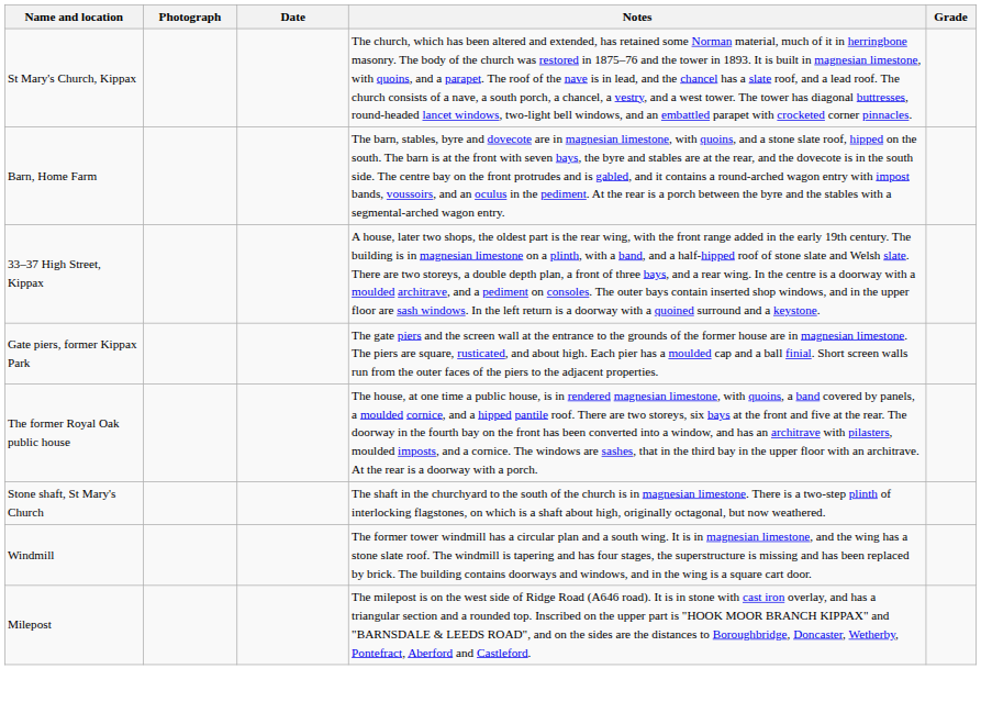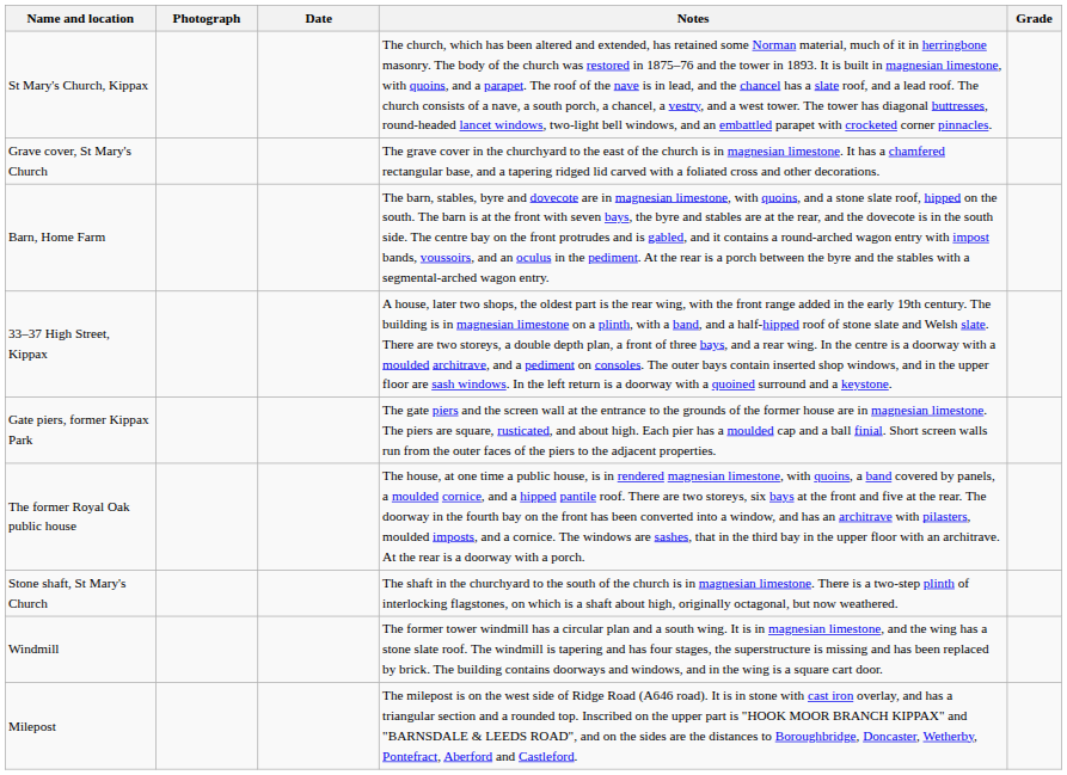 <table class="wikitable sortable plainrowheaders" style="width:100%; border:0; text-align:left; line-height:150%;">
 <tr>
 <th scope="col"  style="width:150px">Name and location</th>
 <th scope="col"  style="width:100px" class="unsortable">Photograph</th>
 <th scope="col"  style="width:120px">Date</th>
 <th scope="col"  style="width:650px" class="unsortable">Notes</th>
 <th scope="col"  style="width:50px">Grade</th>
 </tr>
 <tr>
 <td>St Mary's Church, Kippax<br><small></small></td>
 <td></td>
 <td align="center"></td>
 <td>The church, which has been altered and extended, has retained some <a href='#'>Norman</a> material, much of it in <a href='#'>herringbone</a> masonry.  The body of the church was <a href='#'>restored</a> in 1875–76 and the tower in 1893.  It is built in <a href='#'>magnesian limestone</a>, with <a href='#'>quoins</a>, and a <a href='#'>parapet</a>.  The roof of the <a href='#'>nave</a> is in lead, and the <a href='#'>chancel</a> has a <a href='#'>slate</a> roof, and a lead roof.  The church consists of a nave, a south porch, a chancel, a <a href='#'>vestry</a>, and a west tower.  The tower has diagonal <a href='#'>buttresses</a>, round-headed <a href='#'>lancet windows</a>, two-light bell windows, and an <a href='#'>embattled</a> parapet with <a href='#'>crocketed</a> corner <a href='#'>pinnacles</a>.</td>
+<td align="center" ></td>
+</tr>
+<tr>
+<td>Grave cover, St Mary's Church<br><small></small></td>
+<td></td>
+<td align="center"></td>
+<td>The grave cover in the churchyard to the east of the church is in <a href='#'>magnesian limestone</a>.  It has a <a href='#'>chamfered</a> rectangular base, and a tapering ridged lid carved with a foliated cross and other decorations.</td>
 <td align="center" ></td>
 </tr>
 <tr>
 <td>Barn, Home Farm<br><small></small></td>
 <td></td>
 <td align="center"></td>
 <td>The barn, stables, byre and <a href='#'>dovecote</a> are in <a href='#'>magnesian limestone</a>, with <a href='#'>quoins</a>, and a stone slate roof, <a href='#'>hipped</a> on the south.  The barn is at the front with seven <a href='#'>bays</a>, the byre and stables are at the rear, and the dovecote is in the south side.  The centre bay on the front protrudes and is <a href='#'>gabled</a>, and it contains a round-arched wagon entry with <a href='#'>impost</a> bands, <a href='#'>voussoirs</a>, and an <a href='#'>oculus</a> in the <a href='#'>pediment</a>.  At the rear is a porch between the byre and the stables with a segmental-arched wagon entry.</td>
 <td align="center" ></td>
 </tr>
 <tr>
 <td>33–37 High Street, Kippax<br><small></small></td>
 <td></td>
 <td align="center"></td>
 <td>A house, later two shops, the oldest part is the rear wing, with the front range added in the early 19th century.  The building is in <a href='#'>magnesian limestone</a> on a <a href='#'>plinth</a>, with a <a href='#'>band</a>, and a half-<a href='#'>hipped</a> roof of stone slate and Welsh <a href='#'>slate</a>.  There are two storeys, a double depth plan, a front of three <a href='#'>bays</a>, and a rear wing.  In the centre is a doorway with a <a href='#'>moulded</a> <a href='#'>architrave</a>, and a <a href='#'>pediment</a> on <a href='#'>consoles</a>.  The outer bays contain inserted shop windows, and in the upper floor are <a href='#'>sash windows</a>.  In the left return is a doorway with a <a href='#'>quoined</a> surround and a <a href='#'>keystone</a>.</td>
 <td align="center" ></td>
 </tr>
 <tr>
 <td>Gate piers, former Kippax Park<br><small></small></td>
 <td></td>
 <td align="center"></td>
 <td>The gate <a href='#'>piers</a> and the screen wall at the entrance to the grounds of the former house are in <a href='#'>magnesian limestone</a>.  The piers are square, <a href='#'>rusticated</a>, and about  high.  Each pier has a <a href='#'>moulded</a> cap and a ball <a href='#'>finial</a>.  Short screen walls run from the outer faces of the piers to the adjacent properties.</td>
 <td align="center" ></td>
 </tr>
 <tr>
 <td>The former Royal Oak public house<br><small></small></td>
 <td></td>
 <td align="center"></td>
 <td>The house, at one time a public house, is in <a href='#'>rendered</a> <a href='#'>magnesian limestone</a>, with <a href='#'>quoins</a>, a <a href='#'>band</a> covered by panels, a <a href='#'>moulded</a> <a href='#'>cornice</a>, and a <a href='#'>hipped</a> <a href='#'>pantile</a> roof.  There are two storeys, six <a href='#'>bays</a> at the front and five at the rear.  The doorway in the fourth bay on the front has been converted into a window, and has an <a href='#'>architrave</a> with <a href='#'>pilasters</a>, moulded <a href='#'>imposts</a>, and a cornice.  The windows are <a href='#'>sashes</a>, that in the third bay in the upper floor with an architrave.  At the rear is a doorway with a porch.</td>
 <td align="center" ></td>
 </tr>
 <tr>
 <td>Stone shaft, St Mary's Church<br><small></small></td>
 <td></td>
 <td align="center"></td>
 <td>The shaft in the churchyard to the south of the church is in <a href='#'>magnesian limestone</a>.  There is a two-step <a href='#'>plinth</a> of interlocking flagstones, on which is a shaft about  high, originally octagonal, but now weathered.</td>
 <td align="center" ></td>
 </tr>
 <tr>
 <td>Windmill<br><small></small></td>
 <td></td>
 <td align="center"></td>
 <td>The former tower windmill has a circular plan and a south wing.  It is in <a href='#'>magnesian limestone</a>, and the wing has a stone slate roof.  The windmill is tapering and has four stages, the superstructure is missing and has been replaced by brick.  The building contains doorways and windows, and in the wing is a square cart door.</td>
 <td align="center" ></td>
 </tr>
 <tr>
 <td>Milepost<br><small></small></td>
 <td></td>
 <td align="center"></td>
 <td>The milepost is on the west side of Ridge Road (A646 road).  It is in stone with <a href='#'>cast iron</a> overlay, and has a triangular section and a rounded top.  Inscribed on the upper part is "HOOK MOOR BRANCH KIPPAX" and "BARNSDALE & LEEDS ROAD", and on the sides are the distances to <a href='#'>Boroughbridge</a>, <a href='#'>Doncaster</a>, <a href='#'>Wetherby</a>, <a href='#'>Pontefract</a>, <a href='#'>Aberford</a> and <a href='#'>Castleford</a>.</td>
 <td align="center" ></td>
 </tr>
 <tr>
 </tr>
 </table>
